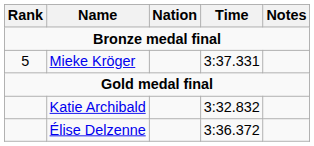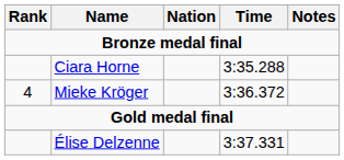 <table class="wikitable" style="text-align:center">
 <tr>
 <th>Rank</th>
 <th>Name</th>
 <th>Nation</th>
 <th>Time</th>
 <th>Notes</th>
 </tr>
 <tr>
 <td colspan=5><strong>Bronze medal final</strong></td>
 </tr>
 <tr>
-<td>5</td>
+<td></td>
+<td align=left><a href='#'>Ciara Horne</a></td>
+<td align=left></td>
+<td>3:35.288</td>
+<td></td>
+</tr>
+<tr>
+<td>4</td>
 <td align=left><a href='#'>Mieke Kröger</a></td>
 <td align=left></td>
-<td>3:37.331</td>
+<td>3:36.372</td>
 <td></td>
 </tr>
 <tr>
 <td colspan=5><strong>Gold medal final</strong></td>
 </tr>
 <tr>
 <td></td>
-<td align=left><a href='#'>Katie Archibald</a></td>
-<td align=left></td>
-<td>3:32.832</td>
-<td></td>
-</tr>
-<tr>
-<td></td>
 <td align=left><a href='#'>Élise Delzenne</a></td>
 <td align=left></td>
-<td>3:36.372</td>
+<td>3:37.331</td>
 <td></td>
 </tr>
 </table>
